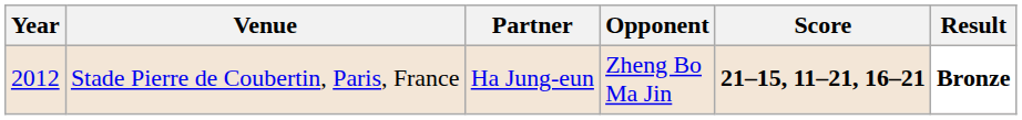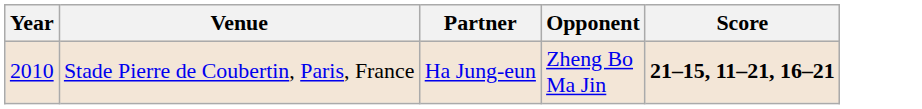 <table class="sortable wikitable" style="font-size: 90%;">
 <tr>
 <th>Year</th>
 <th>Venue</th>
 <th>Partner</th>
 <th>Opponent</th>
 <th>Score</th>
-<th>Result</th>
 </tr>
 <tr style="background:#F3E6D7">
-<td align="center"><a href='#'>2012</a></td>
+<td align="center"><a href='#'>2010</a></td>
 <td align="left"><a href='#'>Stade Pierre de Coubertin</a>, <a href='#'>Paris</a>, France</td>
 <td align="left"> <a href='#'>Ha Jung-eun</a></td>
 <td align="left"> <a href='#'>Zheng Bo</a> <br>  <a href='#'>Ma Jin</a></td>
 <td align="left"><strong>21–15, 11–21, 16–21</strong></td>
-<td style="text-align:left; background:white"> <strong>Bronze</strong></td>
 </tr>
 </table>
